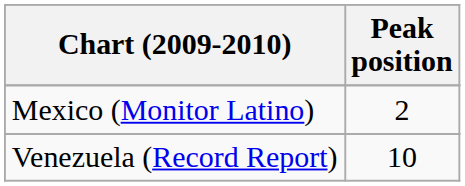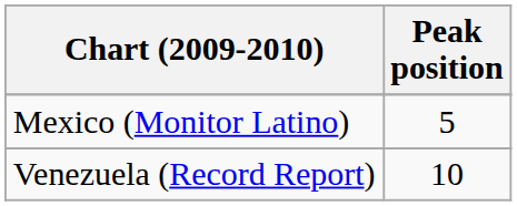 <table class="wikitable sortable">
 <tr>
 <th>Chart (2009-2010)</th>
 <th>Peak<br>position</th>
 </tr>
 <tr>
 </tr>
 <tr>
 <td>Mexico (<a href='#'>Monitor Latino</a>)</td>
-<td style="text-align:center;">2</td>
+<td style="text-align:center;">5</td>
 </tr>
 <tr>
 </tr>
 <tr>
 </tr>
 <tr>
 <td>Venezuela (<a href='#'>Record Report</a>)</td>
 <td style="text-align:center;">10</td>
 </tr>
 </table>
